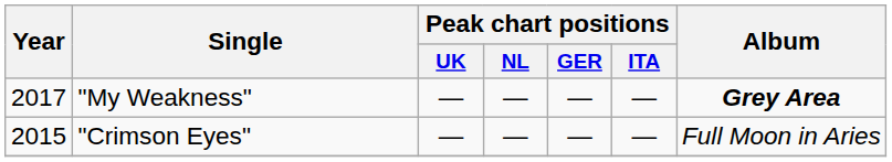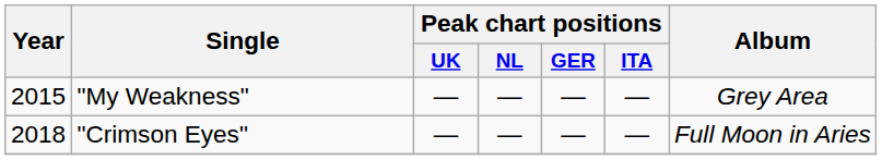 <table class="wikitable">
 <tr>
 <th rowspan="2" width="33">Year</th>
 <th rowspan="2" width="215">Single</th>
 <th colspan="4">Peak chart positions</th>
 <th rowspan="2">Album</th>
 </tr>
 <tr style="font-size:smaller;">
 <th width="35"><a href='#'>UK</a></th>
 <th width="35"><a href='#'>NL</a></th>
 <th width="35"><a href='#'>GER</a></th>
 <th width="35"><a href='#'>ITA</a></th>
 </tr>
 <tr>
-<td align="center" rowspan=1>2017</td>
+<td align="center" rowspan=1>2015</td>
 <td>"My Weakness"</td>
 <td align="center">—</td>
 <td align="center">—</td>
 <td align="center">—</td>
 <td align="center">—</td>
-<td align="center" rowspan=1><strong><em>Grey Area</em></strong></td>
+<td align="center" rowspan=1><em>Grey Area</em></td>
 </tr>
 <tr>
-<td align="center" rowspan=1>2015</td>
+<td align="center" rowspan=1>2018</td>
 <td>"Crimson Eyes"</td>
 <td align="center">—</td>
 <td align="center">—</td>
 <td align="center">—</td>
 <td align="center">—</td>
 <td align="center" rowspan=1><em>Full Moon in Aries</em></td>
 </tr>
 <tr>
 </tr>
 </table>
